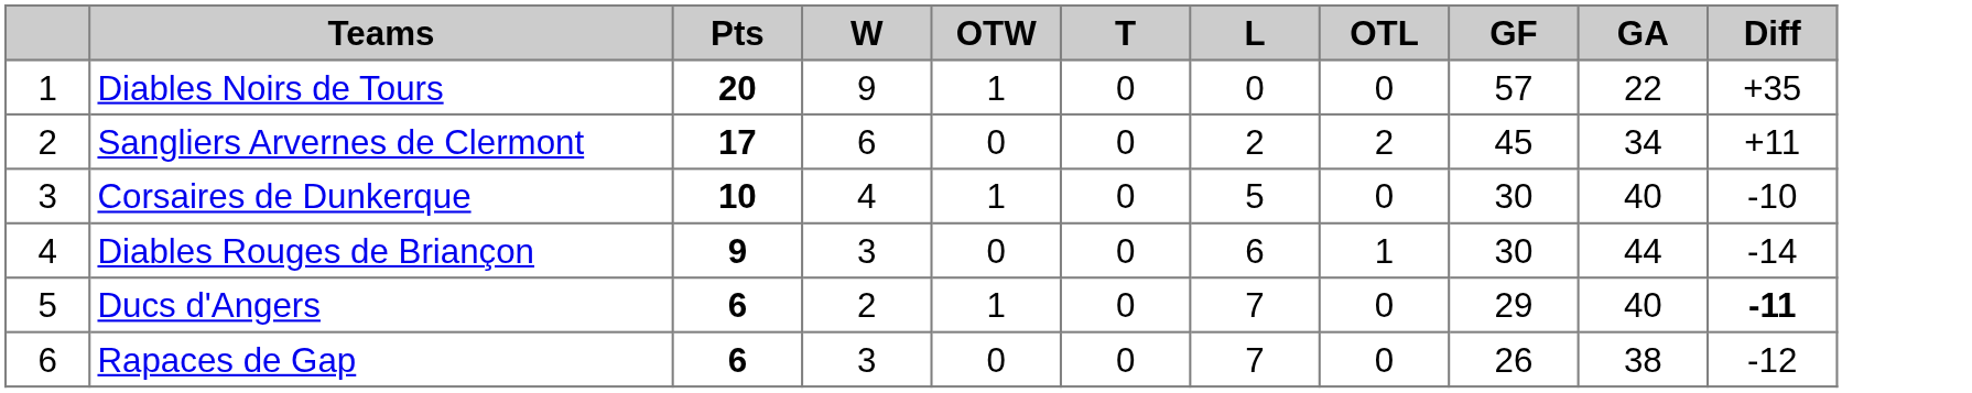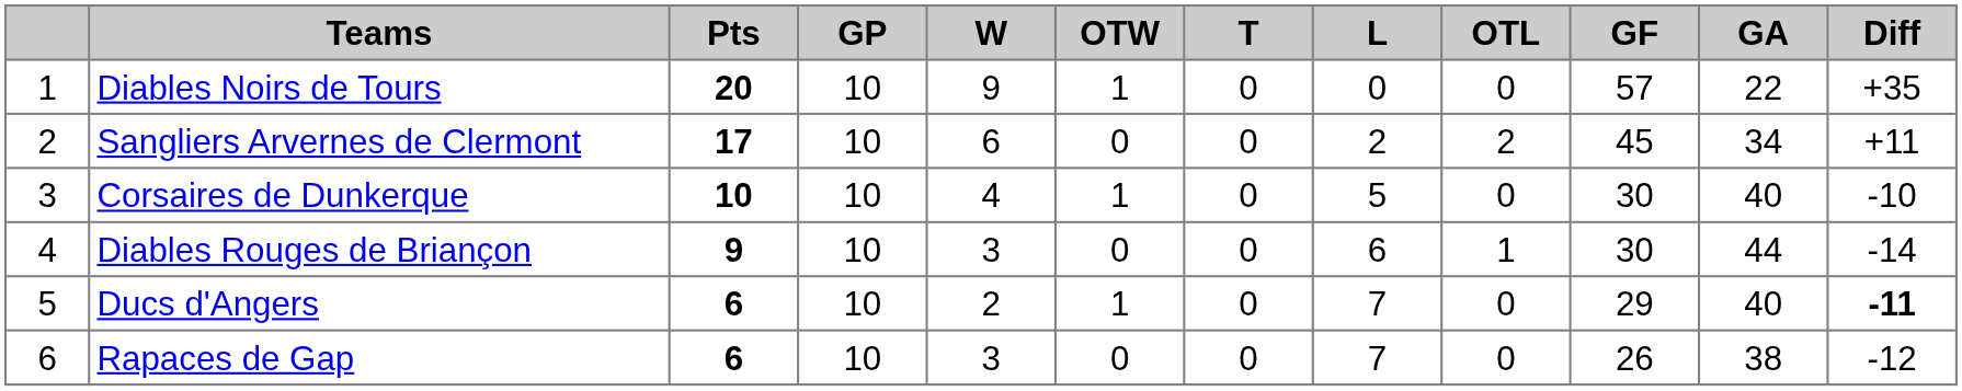 <table cellpadding="3" cellspacing="0" border="1" style="font-size: 95%; border: gray solid 1px; border-collapse: collapse; text-align:center;">
 <tr bgcolor="#CCCCCC">
 <th width="30"></th>
 <th width="250">Teams</th>
 <th width="50"><strong>Pts</strong></th>
+<th width="50">GP</th>
 <th width="50">W</th>
 <th width="50">OTW</th>
 <th width="50">T</th>
 <th width="50">L</th>
 <th width="50">OTL</th>
 <th width="50">GF</th>
 <th width="50">GA</th>
 <th width="50">Diff</th>
 </tr>
 <tr>
 <td>1</td>
 <td align="left"><a href='#'>Diables Noirs de Tours</a></td>
 <td><strong>20</strong></td>
+<td>10</td>
 <td>9</td>
 <td>1</td>
 <td>0</td>
 <td>0</td>
 <td>0</td>
 <td>57</td>
 <td>22</td>
 <td>+35</td>
 </tr>
 <tr>
 <td>2</td>
 <td align="left"><a href='#'>Sangliers Arvernes de Clermont</a></td>
 <td><strong>17</strong></td>
+<td>10</td>
 <td>6</td>
 <td>0</td>
 <td>0</td>
 <td>2</td>
 <td>2</td>
 <td>45</td>
 <td>34</td>
 <td>+11</td>
 </tr>
 <tr>
 <td>3</td>
 <td align="left"><a href='#'>Corsaires de Dunkerque</a></td>
 <td><strong>10</strong></td>
+<td>10</td>
 <td>4</td>
 <td>1</td>
 <td>0</td>
 <td>5</td>
 <td>0</td>
 <td>30</td>
 <td>40</td>
 <td>-10</td>
 </tr>
 <tr>
 <td>4</td>
 <td align="left"><a href='#'>Diables Rouges de Briançon</a></td>
 <td><strong>9</strong></td>
+<td>10</td>
 <td>3</td>
 <td>0</td>
 <td>0</td>
 <td>6</td>
 <td>1</td>
 <td>30</td>
 <td>44</td>
 <td>-14</td>
 </tr>
 <tr>
 <td>5</td>
 <td align="left"><a href='#'>Ducs d'Angers</a></td>
 <td><strong>6</strong></td>
+<td>10</td>
 <td>2</td>
 <td>1</td>
 <td>0</td>
 <td>7</td>
 <td>0</td>
 <td>29</td>
 <td>40</td>
 <td><strong>-11</strong></td>
 </tr>
 <tr>
 <td>6</td>
 <td align="left"><a href='#'>Rapaces de Gap</a></td>
 <td><strong>6</strong></td>
+<td>10</td>
 <td>3</td>
 <td>0</td>
 <td>0</td>
 <td>7</td>
 <td>0</td>
 <td>26</td>
 <td>38</td>
 <td>-12</td>
 </tr>
 </table>
